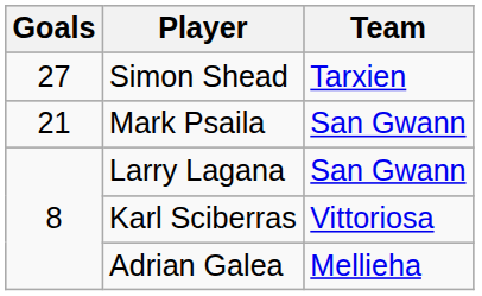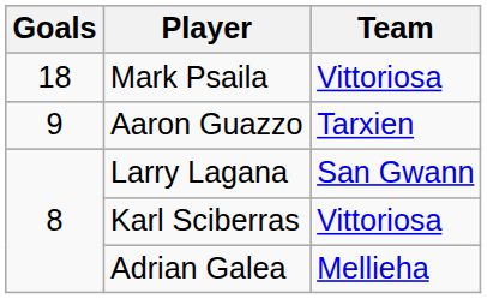 <table class="wikitable">
 <tr>
 <th>Goals</th>
 <th>Player</th>
 <th>Team</th>
 </tr>
 <tr>
-<td align=center>27</td>
-<td> Simon Shead</td>
-<td><a href='#'>Tarxien</a></td>
+<td align=center>18</td>
+<td> Mark Psaila</td>
+<td><a href='#'>Vittoriosa</a></td>
 </tr>
 <tr>
-<td align=center>21</td>
-<td> Mark Psaila</td>
-<td><a href='#'>San Gwann</a></td>
+<td align=center>9</td>
+<td> Aaron Guazzo</td>
+<td><a href='#'>Tarxien</a></td>
 </tr>
 <tr>
 <td rowspan="3" align=center>8</td>
 <td> Larry Lagana</td>
 <td><a href='#'>San Gwann</a></td>
 </tr>
 <tr>
 <td> Karl Sciberras</td>
 <td><a href='#'>Vittoriosa</a></td>
 </tr>
 <tr>
 <td> Adrian Galea</td>
 <td><a href='#'>Mellieha</a></td>
 </tr>
 </table>
